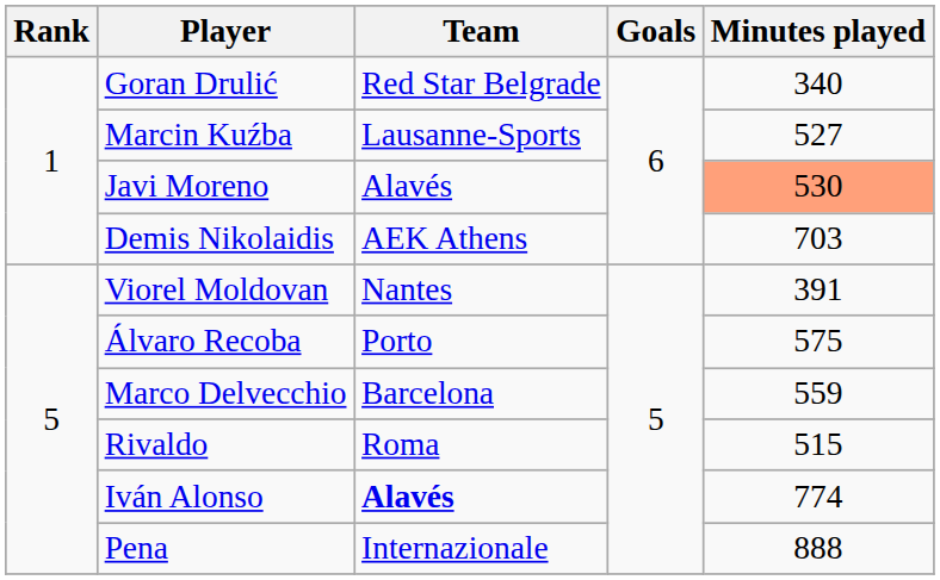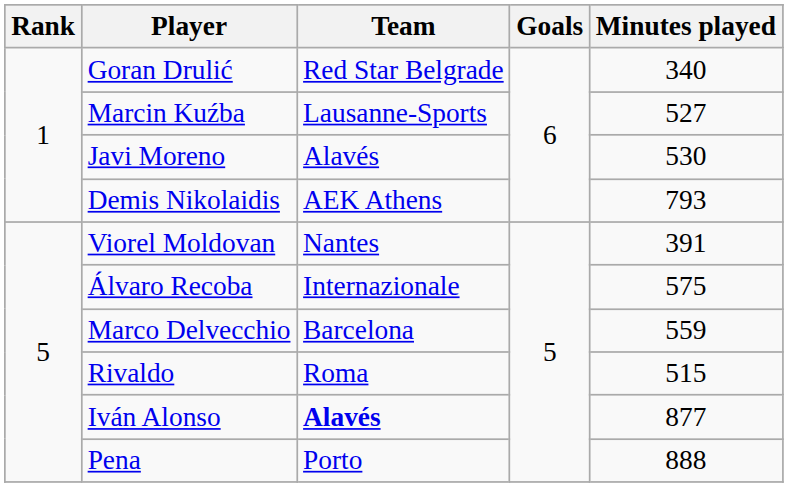 <table class="wikitable" style="text-align:center">
 <tr>
 <th>Rank</th>
 <th>Player</th>
 <th>Team</th>
 <th>Goals</th>
 <th>Minutes played</th>
 </tr>
 <tr>
 <td rowspan=4>1</td>
 <td align=left> <a href='#'>Goran Drulić</a></td>
 <td align=left> <a href='#'>Red Star Belgrade</a></td>
 <td rowspan=4>6</td>
 <td>340</td>
 </tr>
 <tr>
 <td align=left> <a href='#'>Marcin Kuźba</a></td>
 <td align=left> <a href='#'>Lausanne-Sports</a></td>
 <td>527</td>
 </tr>
 <tr>
 <td align=left> <a href='#'>Javi Moreno</a></td>
 <td align=left> <a href='#'>Alavés</a></td>
-<td style="background: lightsalmon;">530</td>
+<td>530</td>
 </tr>
 <tr>
 <td align=left> <a href='#'>Demis Nikolaidis</a></td>
 <td align=left> <a href='#'>AEK Athens</a></td>
-<td>703</td>
+<td>793</td>
 </tr>
 <tr>
 <td rowspan=6>5</td>
 <td align=left> <a href='#'>Viorel Moldovan</a></td>
 <td align=left> <a href='#'>Nantes</a></td>
 <td rowspan=6>5</td>
 <td>391</td>
 </tr>
 <tr>
 <td align=left> <a href='#'>Álvaro Recoba</a></td>
-<td align=left> <a href='#'>Porto</a></td>
+<td align=left> <a href='#'>Internazionale</a></td>
 <td>575</td>
 </tr>
 <tr>
 <td align=left> <a href='#'>Marco Delvecchio</a></td>
 <td align=left> <a href='#'>Barcelona</a></td>
 <td>559</td>
 </tr>
 <tr>
 <td align=left> <a href='#'>Rivaldo</a></td>
 <td align=left> <a href='#'>Roma</a></td>
 <td>515</td>
 </tr>
 <tr>
 <td align=left> <a href='#'>Iván Alonso</a></td>
 <td align=left><strong> <a href='#'>Alavés</a></strong></td>
-<td>774</td>
+<td>877</td>
 </tr>
 <tr>
 <td align=left> <a href='#'>Pena</a></td>
-<td align=left> <a href='#'>Internazionale</a></td>
+<td align=left> <a href='#'>Porto</a></td>
 <td>888</td>
 </tr>
 </table>
